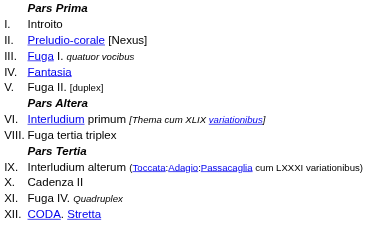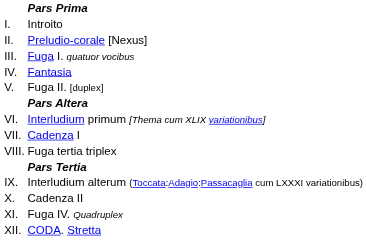 <table>
 <tr>
 <td></td>
 <td><strong><em>Pars Prima</em></strong></td>
 </tr>
 <tr>
 <td>I.</td>
 <td>Introito</td>
 </tr>
 <tr>
 <td>II.</td>
 <td><a href='#'>Preludio-corale</a> [Nexus]</td>
 </tr>
 <tr>
 <td>III.</td>
 <td><a href='#'>Fuga</a> I. <small><em>quatuor vocibus</em></small></td>
 </tr>
 <tr>
 <td>IV.</td>
 <td><a href='#'>Fantasia</a></td>
 </tr>
 <tr>
 <td>V.</td>
 <td>Fuga II. <small>[duplex]</small></td>
 </tr>
 <tr>
 <td></td>
 <td><strong><em>Pars Altera</em></strong></td>
 </tr>
 <tr>
 <td>VI.</td>
 <td><a href='#'>Interludium</a> primum <small><em>[Thema cum XLIX <a href='#'>variationibus</a>]</em></small></td>
 </tr>
 <tr>
+<td>VII.</td>
+<td><a href='#'>Cadenza</a> I</td>
+</tr>
+<tr>
 <td>VIII.</td>
 <td>Fuga tertia triplex</td>
 </tr>
 <tr>
 <td></td>
 <td><strong><em>Pars Tertia</em></strong></td>
 </tr>
 <tr>
 <td>IX.</td>
 <td>Interludium alterum <small>(<a href='#'>Toccata</a>:<a href='#'>Adagio</a>:<a href='#'>Passacaglia</a> cum LXXXI variationibus)</small></td>
 </tr>
 <tr>
 <td>X.</td>
 <td>Cadenza II</td>
 </tr>
 <tr>
 <td>XI.</td>
 <td>Fuga IV. <small><em>Quadruplex</em></small></td>
 </tr>
 <tr>
 <td>XII.</td>
 <td><a href='#'>CODA</a>. <a href='#'>Stretta</a></td>
 </tr>
 </table>
